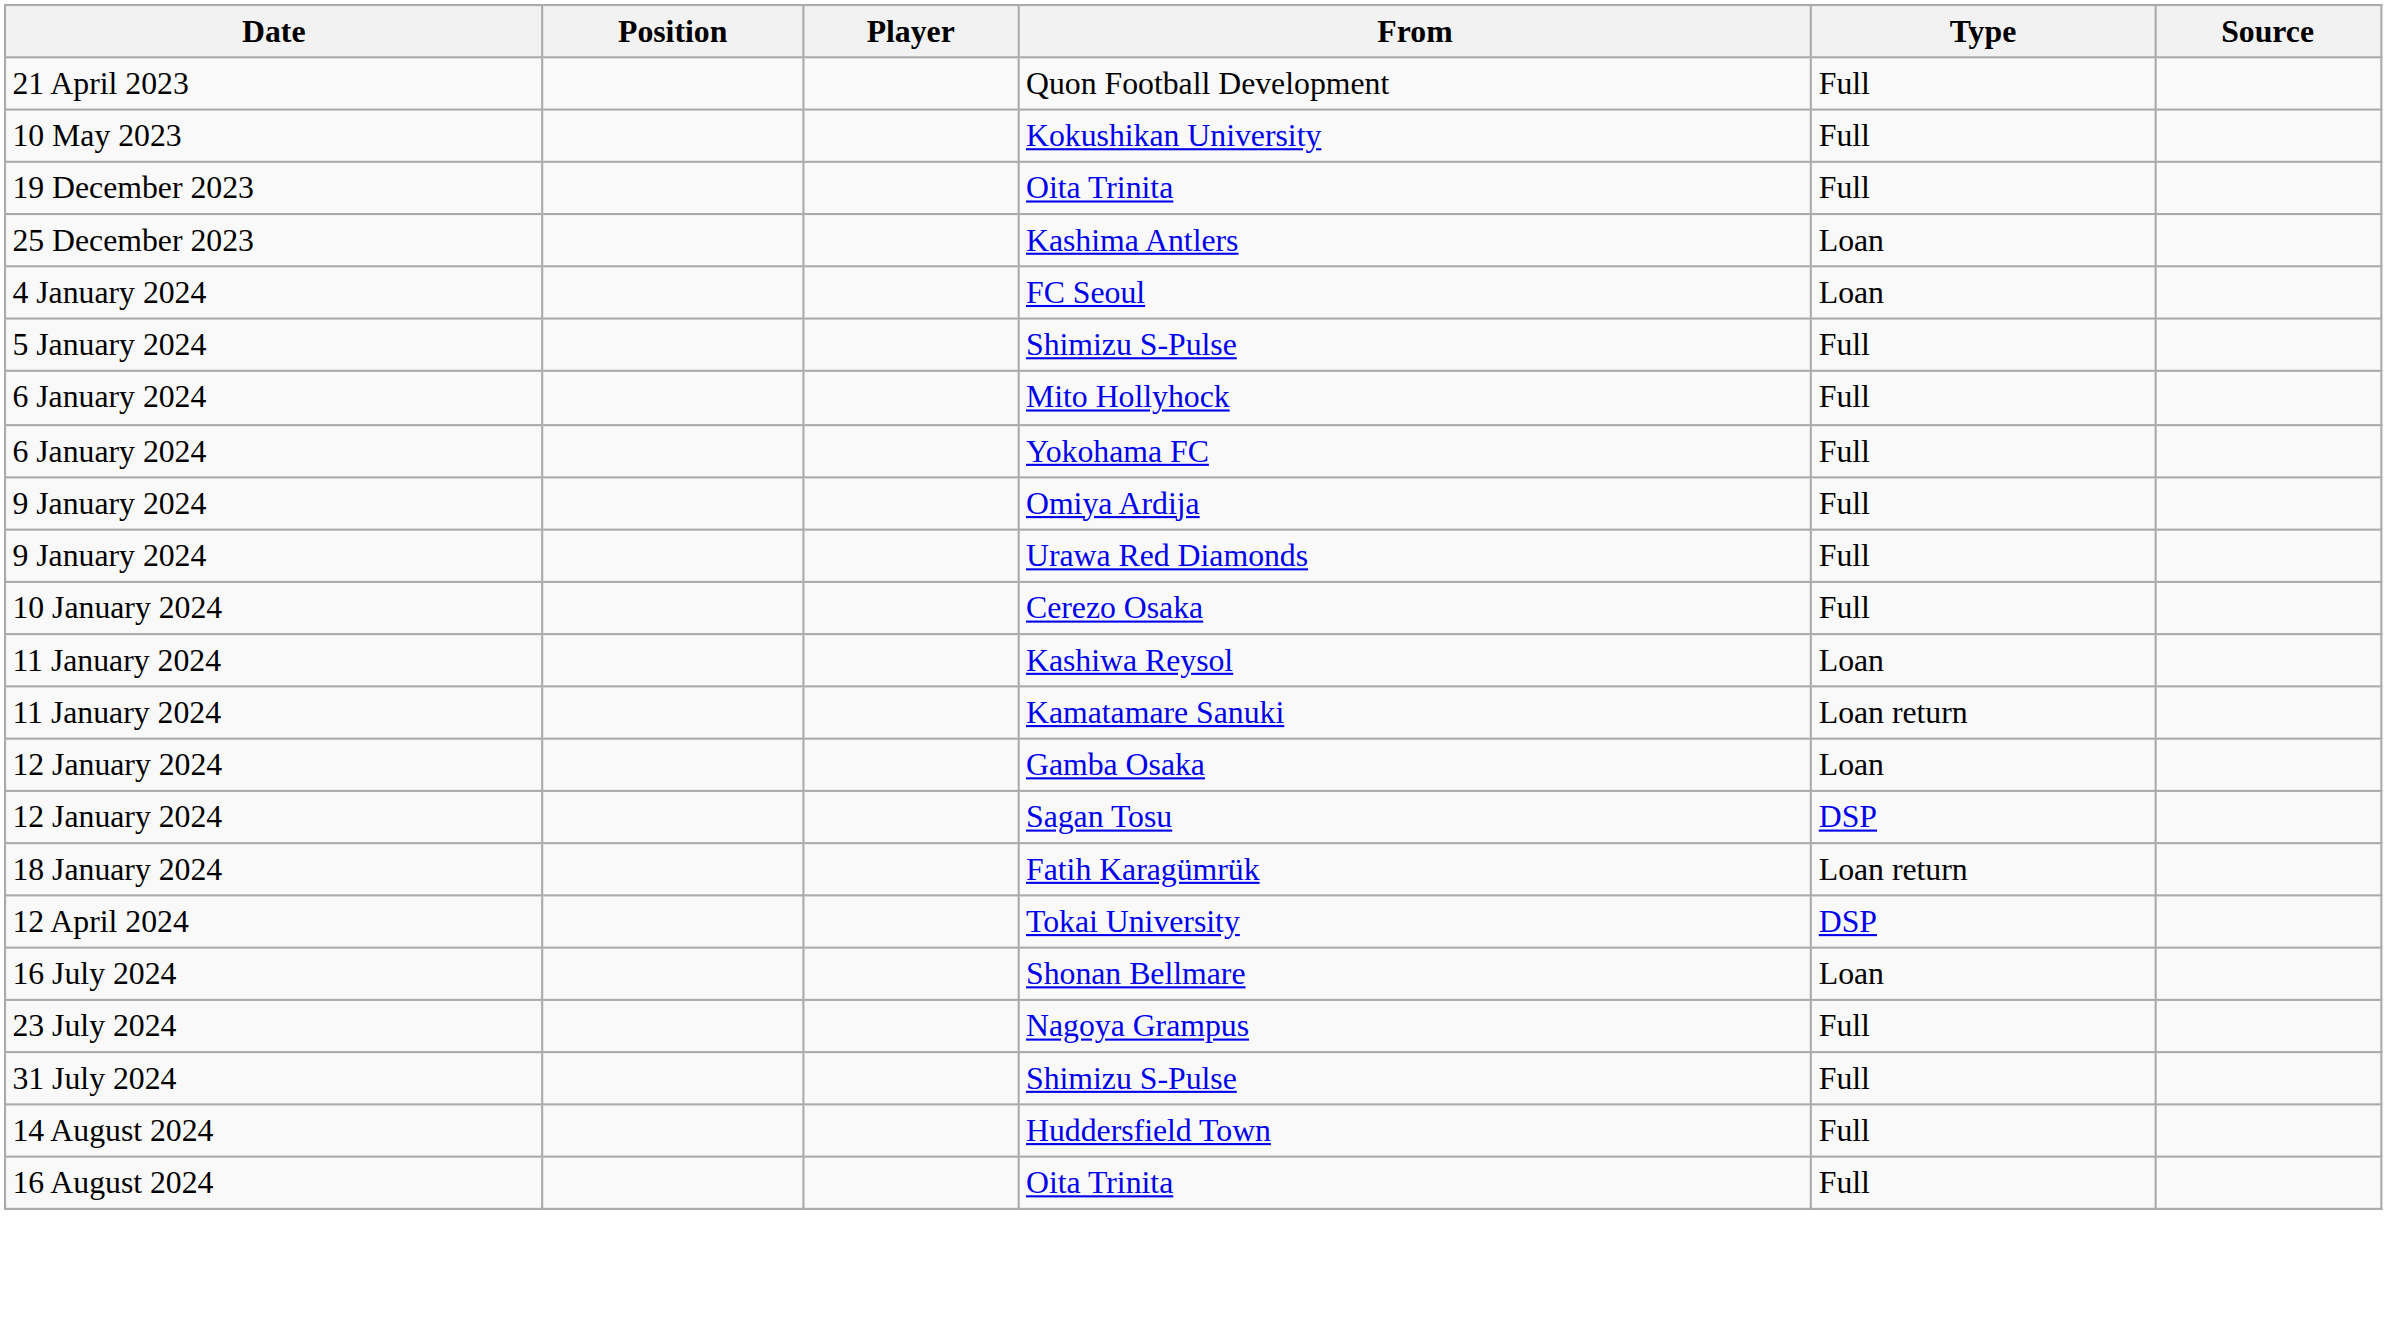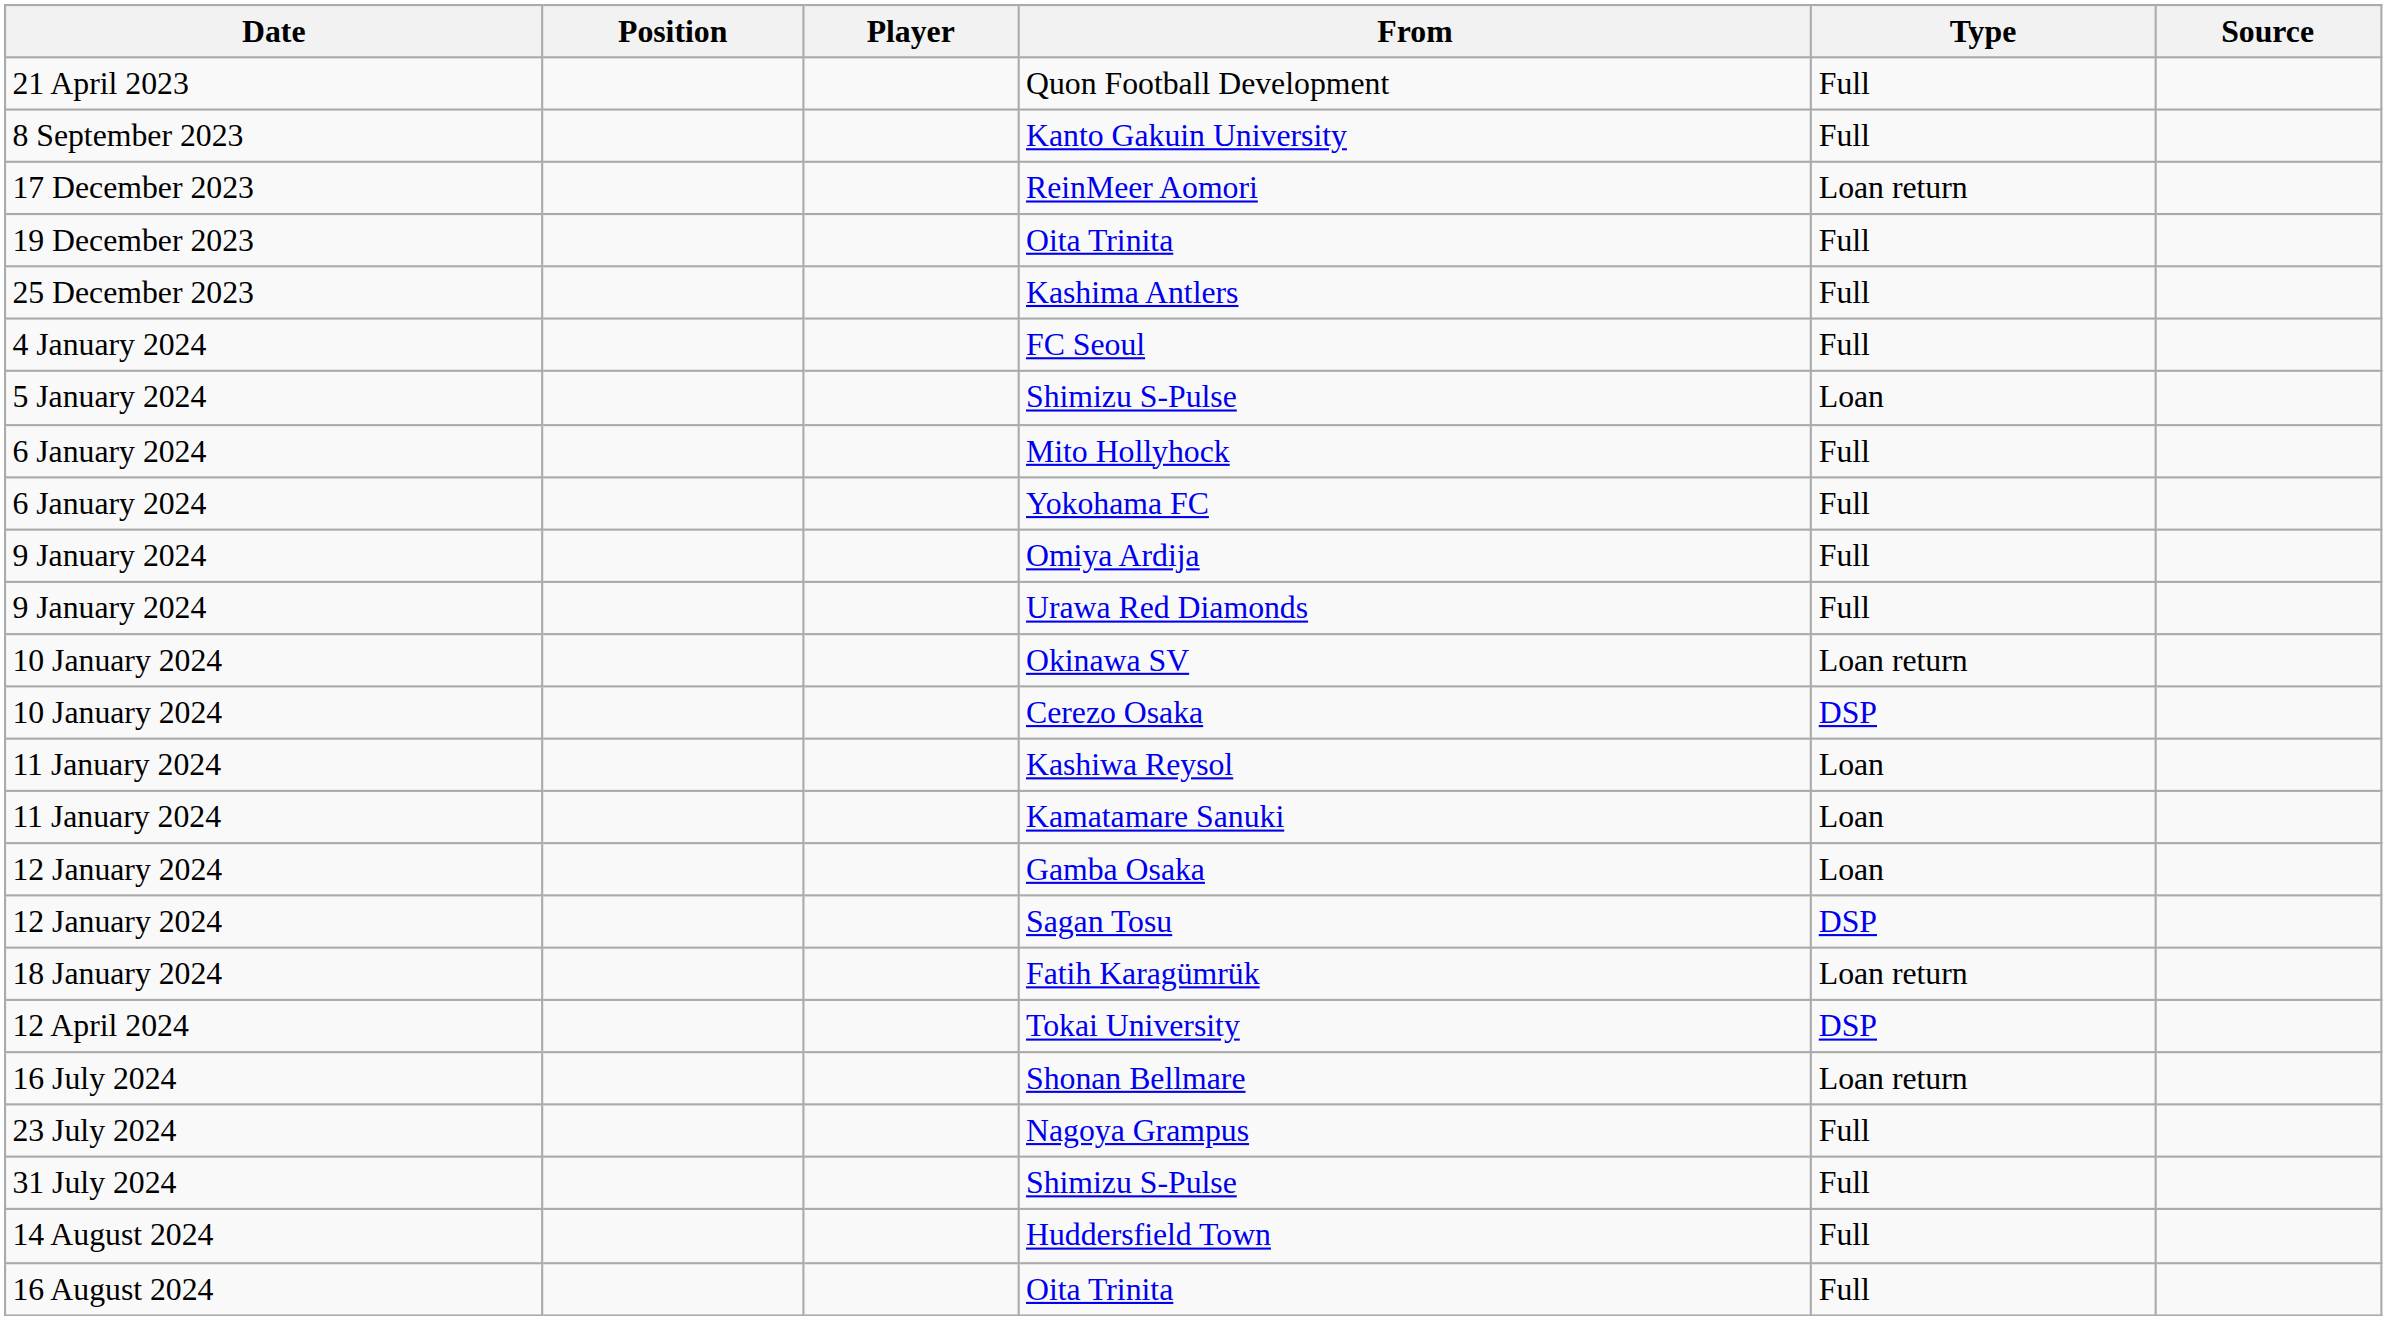 <table class="wikitable sortable" style="width:90%; text-align:center; font-size:95%; text-align:left;">
 <tr>
 <th>Date</th>
 <th>Position</th>
 <th>Player</th>
 <th>From</th>
 <th>Type</th>
 <th>Source</th>
 </tr>
 <tr>
 <td>21 April 2023</td>
 <td></td>
 <td></td>
 <td> Quon Football Development</td>
 <td>Full</td>
 <td></td>
 </tr>
 <tr>
-<td>10 May 2023</td>
+<td>8 September 2023</td>
 <td></td>
 <td></td>
-<td> <a href='#'>Kokushikan University</a></td>
+<td> <a href='#'>Kanto Gakuin University</a></td>
 <td>Full</td>
+<td></td>
+</tr>
+<tr>
+<td>17 December 2023</td>
+<td></td>
+<td></td>
+<td> <a href='#'>ReinMeer Aomori</a></td>
+<td>Loan return</td>
 <td></td>
 </tr>
 <tr>
 <td>19 December 2023</td>
 <td></td>
 <td></td>
 <td> <a href='#'>Oita Trinita</a></td>
 <td>Full</td>
 <td></td>
 </tr>
 <tr>
 <td>25 December 2023</td>
 <td></td>
 <td></td>
 <td> <a href='#'>Kashima Antlers</a></td>
-<td>Loan</td>
+<td>Full</td>
 <td></td>
 </tr>
 <tr>
 <td>4 January 2024</td>
 <td></td>
 <td></td>
 <td> <a href='#'>FC Seoul</a></td>
-<td>Loan</td>
+<td>Full</td>
 <td></td>
 </tr>
 <tr>
 <td>5 January 2024</td>
 <td></td>
 <td></td>
 <td> <a href='#'>Shimizu S-Pulse</a></td>
-<td>Full</td>
+<td>Loan</td>
 <td></td>
 </tr>
 <tr>
 <td>6 January 2024</td>
 <td></td>
 <td></td>
 <td> <a href='#'>Mito Hollyhock</a></td>
 <td>Full</td>
 <td></td>
 </tr>
 <tr>
 <td>6 January 2024</td>
 <td></td>
 <td></td>
 <td> <a href='#'>Yokohama FC</a></td>
 <td>Full</td>
 <td></td>
 </tr>
 <tr>
 <td>9 January 2024</td>
 <td></td>
 <td></td>
 <td> <a href='#'>Omiya Ardija</a></td>
 <td>Full</td>
 <td></td>
 </tr>
 <tr>
 <td>9 January 2024</td>
 <td></td>
 <td></td>
 <td> <a href='#'>Urawa Red Diamonds</a></td>
 <td>Full</td>
 <td></td>
 </tr>
 <tr>
 <td>10 January 2024</td>
 <td></td>
 <td></td>
+<td> <a href='#'>Okinawa SV</a></td>
+<td>Loan return</td>
+<td></td>
+</tr>
+<tr>
+<td>10 January 2024</td>
+<td></td>
+<td></td>
 <td> <a href='#'>Cerezo Osaka</a></td>
-<td>Full</td>
+<td><a href='#'>DSP</a></td>
 <td></td>
 </tr>
 <tr>
 <td>11 January 2024</td>
 <td></td>
 <td></td>
 <td> <a href='#'>Kashiwa Reysol</a></td>
 <td>Loan</td>
 <td></td>
 </tr>
 <tr>
 <td>11 January 2024</td>
 <td></td>
 <td></td>
 <td> <a href='#'>Kamatamare Sanuki</a></td>
-<td>Loan return</td>
+<td>Loan</td>
 <td></td>
 </tr>
 <tr>
 <td>12 January 2024</td>
 <td></td>
 <td></td>
 <td> <a href='#'>Gamba Osaka</a></td>
 <td>Loan</td>
 <td></td>
 </tr>
 <tr>
 <td>12 January 2024</td>
 <td></td>
 <td></td>
 <td> <a href='#'>Sagan Tosu</a></td>
 <td><a href='#'>DSP</a></td>
 <td></td>
 </tr>
 <tr>
 <td>18 January 2024</td>
 <td></td>
 <td></td>
 <td> <a href='#'>Fatih Karagümrük</a></td>
 <td>Loan return</td>
 <td></td>
 </tr>
 <tr>
 <td>12 April 2024</td>
 <td></td>
 <td></td>
 <td> <a href='#'>Tokai University</a></td>
 <td><a href='#'>DSP</a></td>
 <td></td>
 </tr>
 <tr>
 <td>16 July 2024</td>
 <td></td>
 <td></td>
 <td> <a href='#'>Shonan Bellmare</a></td>
-<td>Loan</td>
+<td>Loan return</td>
 <td></td>
 </tr>
 <tr>
 <td>23 July 2024</td>
 <td></td>
 <td></td>
 <td> <a href='#'>Nagoya Grampus</a></td>
 <td>Full</td>
 <td></td>
 </tr>
 <tr>
 <td>31 July 2024</td>
 <td></td>
 <td></td>
 <td> <a href='#'>Shimizu S-Pulse</a></td>
 <td>Full</td>
 <td></td>
 </tr>
 <tr>
 <td>14 August 2024</td>
 <td></td>
 <td></td>
 <td> <a href='#'>Huddersfield Town</a></td>
 <td>Full</td>
 <td></td>
 </tr>
 <tr>
 <td>16 August 2024</td>
 <td></td>
 <td></td>
 <td> <a href='#'>Oita Trinita</a></td>
 <td>Full</td>
 <td></td>
 </tr>
 </table>
